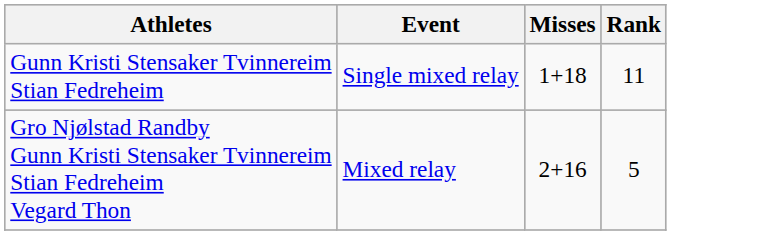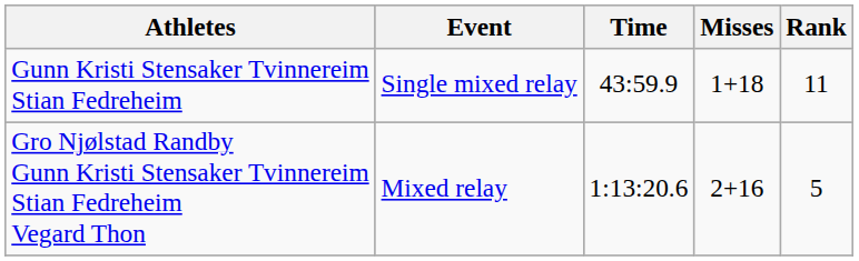 <table class="wikitable" style="font-size:90%">
 <tr>
 <th>Athletes</th>
 <th>Event</th>
+<th>Time</th>
 <th>Misses</th>
 <th>Rank</th>
 </tr>
 <tr align=center>
 <td align=left><a href='#'>Gunn Kristi Stensaker Tvinnereim</a><br><a href='#'>Stian Fedreheim</a></td>
 <td align=left><a href='#'>Single mixed relay</a></td>
+<td>43:59.9</td>
 <td>1+18</td>
 <td>11</td>
 </tr>
 <tr align=center>
 <td align=left><a href='#'>Gro Njølstad Randby</a><br><a href='#'>Gunn Kristi Stensaker Tvinnereim</a><br><a href='#'>Stian Fedreheim</a><br><a href='#'>Vegard Thon</a></td>
 <td align=left><a href='#'>Mixed relay</a></td>
+<td>1:13:20.6</td>
 <td>2+16</td>
 <td>5</td>
 </tr>
 </table>
